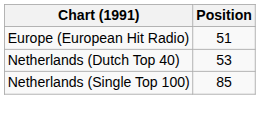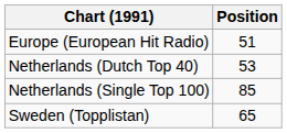 <table class="wikitable sortable">
 <tr>
 <th>Chart (1991)</th>
 <th>Position</th>
 </tr>
 <tr>
 <td>Europe (European Hit Radio)</td>
 <td align="center">51</td>
 </tr>
 <tr>
 <td>Netherlands (Dutch Top 40)</td>
 <td align="center">53</td>
 </tr>
 <tr>
 <td>Netherlands (Single Top 100)</td>
 <td align="center">85</td>
 </tr>
+<tr>
+<td>Sweden (Topplistan)</td>
+<td align="center">65</td>
+</tr>
 </table>
